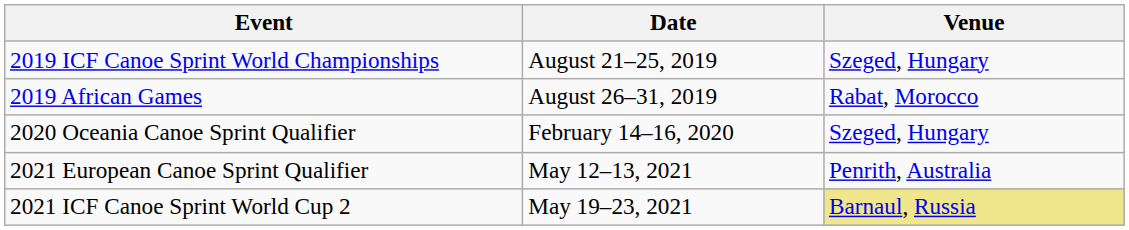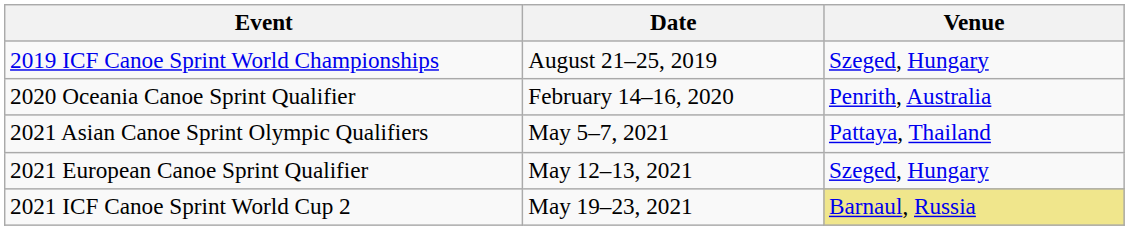 <table class=wikitable>
 <tr>
 <th width=350>Event</th>
 <th width=200>Date</th>
 <th width=200>Venue</th>
 </tr>
 <tr>
 <td><a href='#'>2019 ICF Canoe Sprint World Championships</a></td>
 <td>August 21–25, 2019</td>
 <td> <a href='#'>Szeged</a>, <a href='#'>Hungary</a></td>
 </tr>
 <tr>
-<td><a href='#'>2019 African Games</a></td>
-<td>August 26–31, 2019</td>
-<td> <a href='#'>Rabat</a>, <a href='#'>Morocco</a></td>
+<td>2020 Oceania Canoe Sprint Qualifier</td>
+<td>February 14–16, 2020</td>
+<td> <a href='#'>Penrith</a>, <a href='#'>Australia</a></td>
 </tr>
 <tr>
-<td>2020 Oceania Canoe Sprint Qualifier</td>
-<td>February 14–16, 2020</td>
-<td> <a href='#'>Szeged</a>, <a href='#'>Hungary</a></td>
+<td>2021 Asian Canoe Sprint Olympic Qualifiers</td>
+<td>May 5–7, 2021</td>
+<td> <a href='#'>Pattaya</a>, <a href='#'>Thailand</a></td>
 </tr>
 <tr>
 <td>2021 European Canoe Sprint Qualifier</td>
 <td>May 12–13, 2021</td>
-<td> <a href='#'>Penrith</a>, <a href='#'>Australia</a></td>
+<td> <a href='#'>Szeged</a>, <a href='#'>Hungary</a></td>
 </tr>
 <tr>
 <td>2021 ICF Canoe Sprint World Cup 2</td>
 <td>May 19–23, 2021</td>
 <td style="background: khaki;"> <a href='#'>Barnaul</a>, <a href='#'>Russia</a></td>
 </tr>
 </table>
